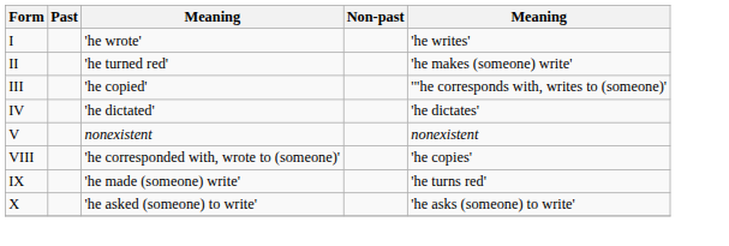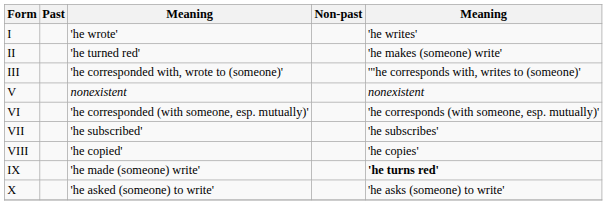 <table class="wikitable">
 <tr>
 <th>Form</th>
 <th>Past</th>
 <th>Meaning</th>
 <th>Non-past</th>
 <th>Meaning</th>
 </tr>
 <tr>
 <td>I</td>
 <td><em></em><br></td>
 <td>'he wrote'</td>
 <td><em></em><br></td>
 <td>'he writes'</td>
 </tr>
 <tr>
 <td>II</td>
 <td><em></em><br></td>
 <td>'he turned red'</td>
 <td><em></em><br></td>
 <td>'he makes (someone) write'</td>
 </tr>
 <tr>
 <td>III</td>
 <td><em></em><br></td>
-<td>'he copied'</td>
+<td>'he corresponded with, wrote to (someone)'</td>
 <td><em></em><br></td>
 <td>'"he corresponds with, writes to (someone)'</td>
-</tr>
-<tr>
-<td>IV</td>
-<td><em></em><br></td>
-<td>'he dictated'</td>
-<td><em></em><br></td>
-<td>'he dictates'</td>
 </tr>
 <tr>
 <td>V</td>
 <td><em></em><br></td>
 <td><em>nonexistent</em></td>
 <td><em></em><br></td>
 <td><em>nonexistent</em></td>
 </tr>
 <tr>
+<td>VI</td>
+<td><em></em><br></td>
+<td>'he corresponded (with someone, esp. mutually)'</td>
+<td><em></em><br></td>
+<td>'he corresponds (with someone, esp. mutually)'</td>
+</tr>
+<tr>
+<td>VII</td>
+<td><em></em><br></td>
+<td>'he subscribed'</td>
+<td><em></em><br></td>
+<td>'he subscribes'</td>
+</tr>
+<tr>
 <td>VIII</td>
 <td><em></em><br></td>
-<td>'he corresponded with, wrote to (someone)'</td>
+<td>'he copied'</td>
 <td><em></em><br></td>
 <td>'he copies'</td>
 </tr>
 <tr>
 <td>IX</td>
 <td><em></em><br></td>
 <td>'he made (someone) write'</td>
 <td><em></em><br></td>
-<td>'he turns red'</td>
+<td><strong>'he turns red'</strong></td>
 </tr>
 <tr>
 <td>X</td>
 <td><em></em><br></td>
 <td>'he asked (someone) to write'</td>
 <td><em></em><br></td>
 <td>'he asks (someone) to write'</td>
 </tr>
 <tr>
 </tr>
 </table>
